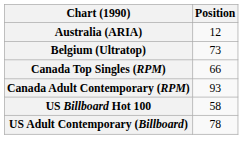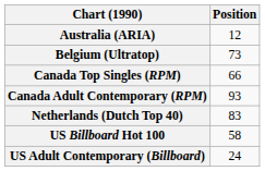 <table class="wikitable sortable plainrowheaders" style="text-align:center">
 <tr>
 <th scope="col">Chart (1990)</th>
 <th scope="col">Position</th>
 </tr>
 <tr>
 <th scope="row">Australia (ARIA)</th>
 <td align="center">12</td>
 </tr>
 <tr>
 <th scope="row">Belgium (Ultratop)</th>
 <td align="center">73</td>
 </tr>
 <tr>
 <th scope="row">Canada Top Singles (<em>RPM</em>)</th>
 <td align="center">66</td>
 </tr>
 <tr>
 <th scope="row">Canada Adult Contemporary (<em>RPM</em>)</th>
 <td align="center">93</td>
 </tr>
 <tr>
+<th scope="row">Netherlands (Dutch Top 40)</th>
+<td align="center">83</td>
+</tr>
+<tr>
 <th scope="row">US <em>Billboard</em> Hot 100</th>
 <td align="center">58</td>
 </tr>
 <tr>
 <th scope="row">US Adult Contemporary (<em>Billboard</em>)</th>
-<td align="center">78</td>
+<td align="center">24</td>
 </tr>
 </table>
